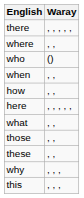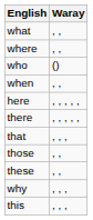 <table class="wikitable" "border=1">
 <tr>
 <th>English</th>
 <th>Waray</th>
 </tr>
 <tr>
-<td>there</td>
-<td>, , , , , </td>
+<td>what</td>
+<td>, , </td>
 </tr>
 <tr>
 <td>where</td>
 <td>, , </td>
 </tr>
 <tr>
 <td>who</td>
 <td> ()</td>
 </tr>
 <tr>
 <td>when</td>
 <td>, , </td>
 </tr>
 <tr>
-<td>how</td>
-<td>, , </td>
-</tr>
-<tr>
 <td>here</td>
 <td>, , , , , </td>
 </tr>
 <tr>
-<td>what</td>
-<td>, , </td>
+<td>there</td>
+<td>, , , , , </td>
+</tr>
+<tr>
+<td>that</td>
+<td>, , , </td>
 </tr>
 <tr>
 <td>those</td>
 <td>, , </td>
 </tr>
 <tr>
 <td>these</td>
 <td>, , </td>
 </tr>
 <tr>
 <td>why</td>
 <td>, , , </td>
 </tr>
 <tr>
 <td>this</td>
 <td>, , , </td>
 </tr>
 </table>
